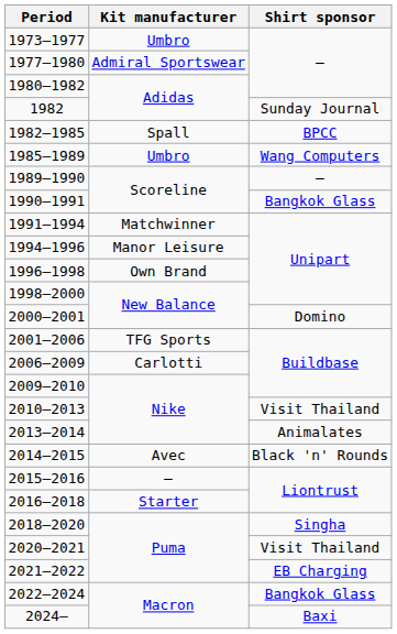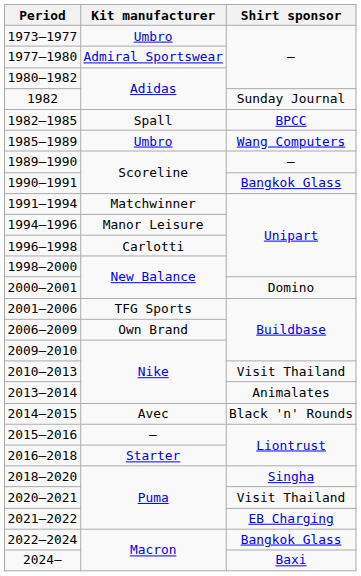 <table class="wikitable" style="text-align: center">
 <tr>
 <th>Period</th>
 <th>Kit manufacturer</th>
 <th>Shirt sponsor</th>
 </tr>
 <tr>
 <td>1973–1977</td>
 <td><a href='#'>Umbro</a></td>
 <td rowspan=3><em>—</em></td>
 </tr>
 <tr>
 <td>1977–1980</td>
 <td><a href='#'>Admiral Sportswear</a></td>
 </tr>
 <tr>
 <td>1980–1982</td>
 <td rowspan=2><a href='#'>Adidas</a></td>
 </tr>
 <tr>
 <td>1982</td>
 <td>Sunday Journal</td>
 </tr>
 <tr>
 <td>1982–1985</td>
 <td>Spall</td>
 <td><a href='#'>BPCC</a></td>
 </tr>
 <tr>
 <td>1985–1989</td>
 <td><a href='#'>Umbro</a></td>
 <td><a href='#'>Wang Computers</a></td>
 </tr>
 <tr>
 <td>1989–1990</td>
 <td rowspan=2>Scoreline</td>
 <td><em>—</em></td>
 </tr>
 <tr>
 <td>1990–1991</td>
 <td><a href='#'>Bangkok Glass</a></td>
 </tr>
 <tr>
 <td>1991–1994</td>
 <td>Matchwinner</td>
 <td rowspan=4><a href='#'>Unipart</a></td>
 </tr>
 <tr>
 <td>1994–1996</td>
 <td>Manor Leisure</td>
 </tr>
 <tr>
 <td>1996–1998</td>
-<td>Own Brand</td>
+<td>Carlotti</td>
 </tr>
 <tr>
 <td>1998–2000</td>
 <td rowspan=2><a href='#'>New Balance</a></td>
 </tr>
 <tr>
 <td>2000–2001</td>
 <td>Domino</td>
 </tr>
 <tr>
 <td>2001–2006</td>
 <td>TFG Sports</td>
 <td rowspan=3><a href='#'>Buildbase</a></td>
 </tr>
 <tr>
 <td>2006–2009</td>
-<td>Carlotti</td>
+<td>Own Brand</td>
 </tr>
 <tr>
 <td>2009–2010</td>
 <td rowspan=3><a href='#'>Nike</a></td>
 </tr>
 <tr>
 <td>2010–2013</td>
 <td>Visit Thailand</td>
 </tr>
 <tr>
 <td>2013–2014</td>
 <td>Animalates</td>
 </tr>
 <tr>
 <td>2014–2015</td>
 <td>Avec</td>
 <td>Black 'n' Rounds</td>
 </tr>
 <tr>
 <td>2015–2016</td>
 <td><em>—</em></td>
 <td rowspan=2><a href='#'>Liontrust</a></td>
 </tr>
 <tr>
 <td>2016–2018</td>
 <td><a href='#'>Starter</a></td>
 </tr>
 <tr>
 <td>2018–2020</td>
 <td rowspan=3><a href='#'>Puma</a></td>
 <td><a href='#'>Singha</a></td>
 </tr>
 <tr>
 <td>2020–2021</td>
 <td>Visit Thailand</td>
 </tr>
 <tr>
 <td>2021–2022</td>
 <td><a href='#'>EB Charging</a></td>
 </tr>
 <tr>
 <td>2022–2024</td>
 <td rowspan=2><a href='#'>Macron</a></td>
 <td><a href='#'>Bangkok Glass</a></td>
 </tr>
 <tr>
 <td>2024–</td>
 <td><a href='#'>Baxi</a></td>
 </tr>
 </table>
